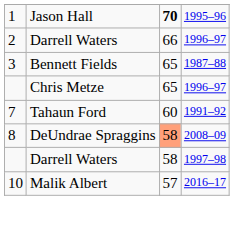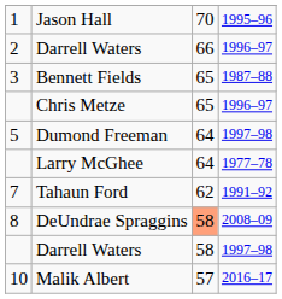 <table class="wikitable">
 <tr>
 </tr>
 <tr>
 <td>1</td>
 <td>Jason Hall</td>
-<td><strong>70</strong></td>
+<td>70</td>
 <td style="font-size:80%;"><a href='#'>1995–96</a></td>
 </tr>
 <tr>
 <td>2</td>
 <td>Darrell Waters</td>
 <td>66</td>
 <td style="font-size:80%;"><a href='#'>1996–97</a></td>
 </tr>
 <tr>
 <td>3</td>
 <td>Bennett Fields</td>
 <td>65</td>
 <td style="font-size:80%;"><a href='#'>1987–88</a></td>
 </tr>
 <tr>
 <td></td>
 <td>Chris Metze</td>
 <td>65</td>
 <td style="font-size:80%;"><a href='#'>1996–97</a></td>
 </tr>
 <tr>
+<td>5</td>
+<td>Dumond Freeman</td>
+<td>64</td>
+<td style="font-size:80%;"><a href='#'>1997–98</a></td>
+</tr>
+<tr>
+<td></td>
+<td>Larry McGhee</td>
+<td>64</td>
+<td style="font-size:80%;"><a href='#'>1977–78</a></td>
+</tr>
+<tr>
 <td>7</td>
 <td>Tahaun Ford</td>
-<td>60</td>
+<td>62</td>
 <td style="font-size:80%;"><a href='#'>1991–92</a></td>
 </tr>
 <tr>
 <td>8</td>
 <td>DeUndrae Spraggins</td>
 <td style="background: lightsalmon;">58</td>
 <td style="font-size:80%;"><a href='#'>2008–09</a></td>
 </tr>
 <tr>
 <td></td>
 <td>Darrell Waters</td>
 <td>58</td>
 <td style="font-size:80%;"><a href='#'>1997–98</a></td>
 </tr>
 <tr>
 <td>10</td>
 <td>Malik Albert</td>
 <td>57</td>
 <td style="font-size:80%;"><a href='#'>2016–17</a></td>
 </tr>
 </table>
